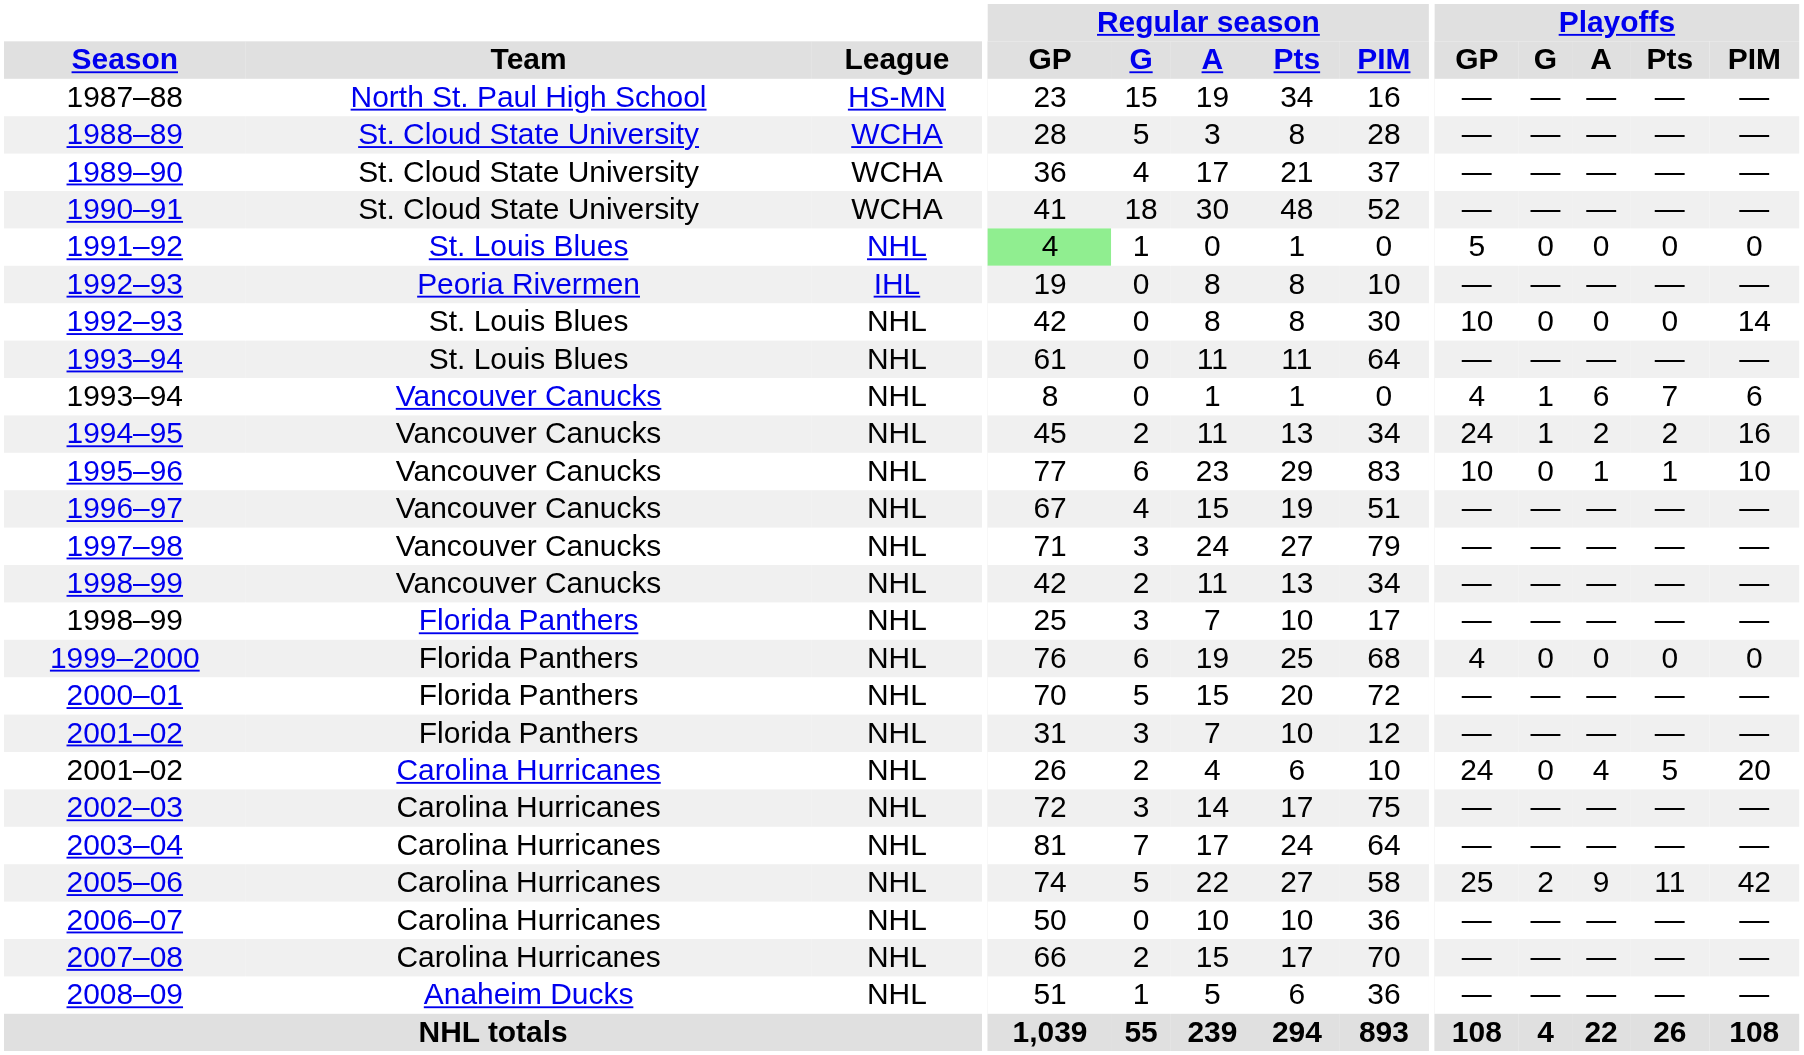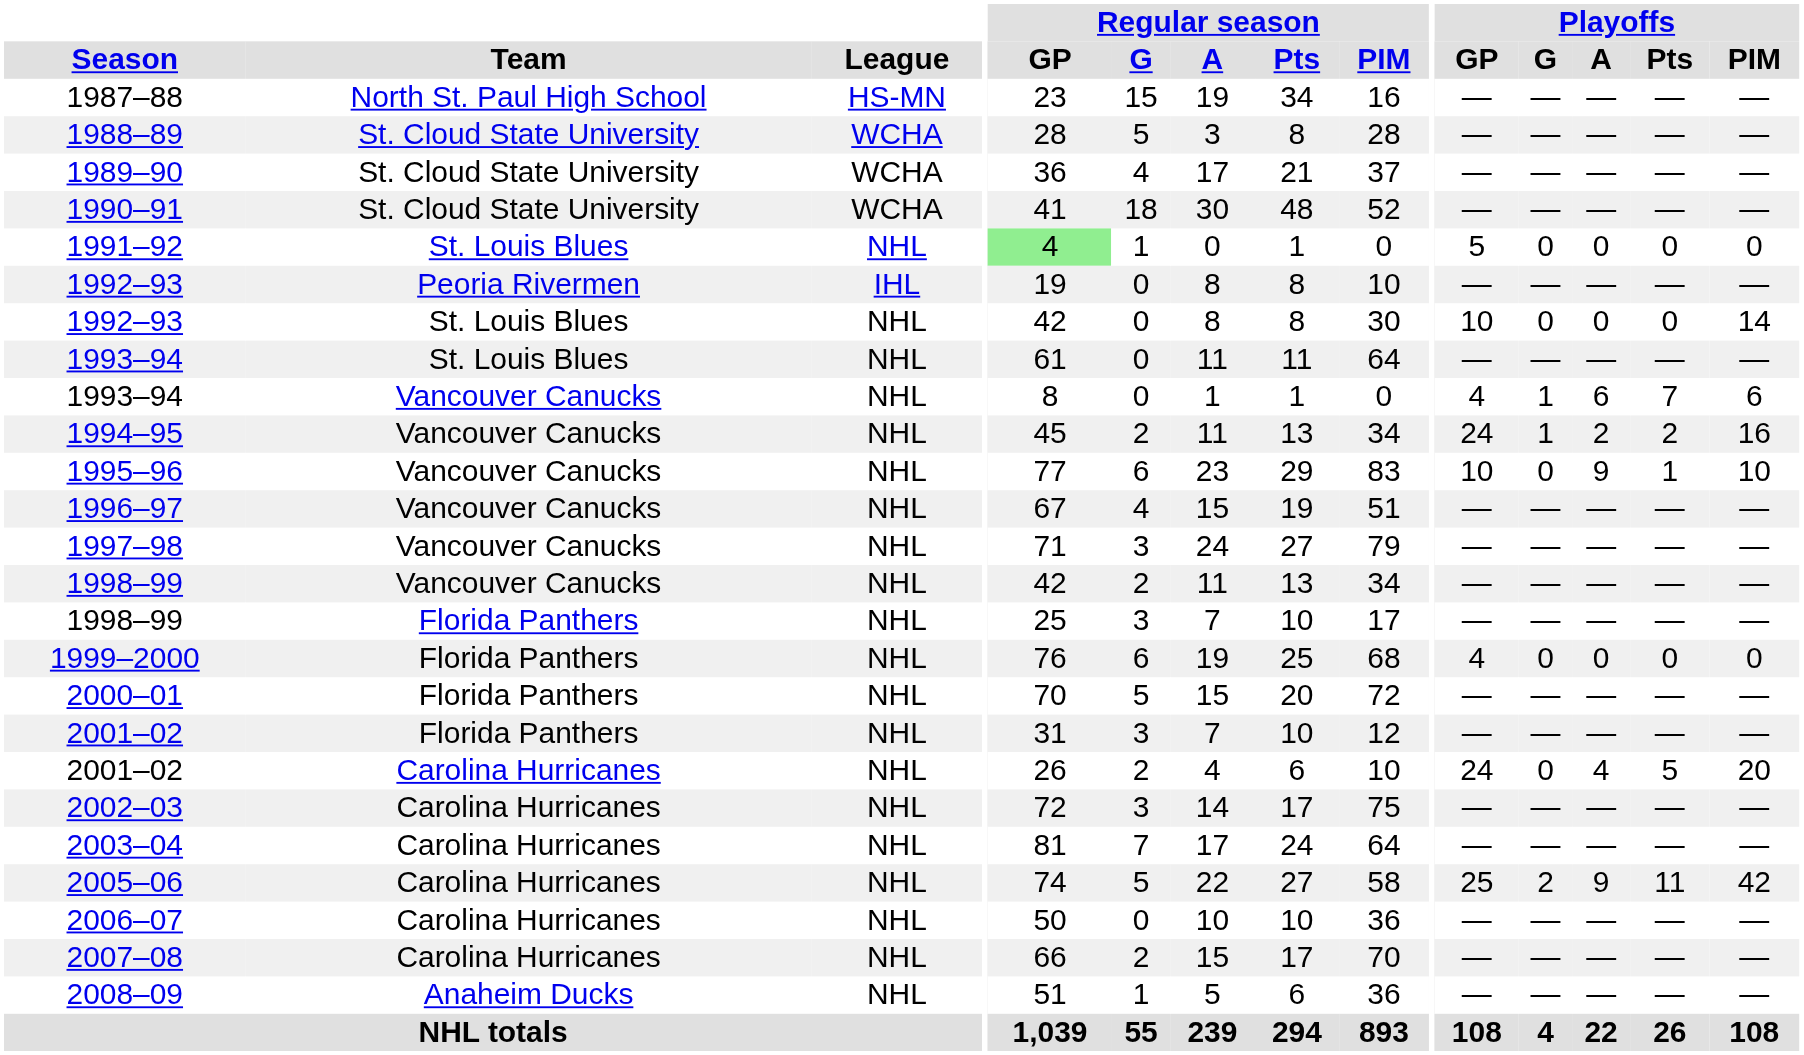 <table border="0" cellpadding="1" cellspacing="0" style="text-align:center; width:60em">
 <tr bgcolor="#e0e0e0">
 <th colspan="3" bgcolor="#ffffff"></th>
 <th rowspan="99" bgcolor="#ffffff"></th>
 <th colspan="5"><a href='#'>Regular season</a></th>
 <th rowspan="99" bgcolor="#ffffff"></th>
 <th colspan="5"><a href='#'>Playoffs</a></th>
 </tr>
 <tr bgcolor="#e0e0e0">
 <th><a href='#'>Season</a></th>
 <th>Team</th>
 <th>League</th>
 <th>GP</th>
 <th><a href='#'>G</a></th>
 <th><a href='#'>A</a></th>
 <th><a href='#'>Pts</a></th>
 <th><a href='#'>PIM</a></th>
 <th>GP</th>
 <th>G</th>
 <th>A</th>
 <th>Pts</th>
 <th>PIM</th>
 </tr>
 <tr>
 <td>1987–88</td>
 <td><a href='#'>North St. Paul High School</a></td>
 <td><a href='#'>HS-MN</a></td>
 <td>23</td>
 <td>15</td>
 <td>19</td>
 <td>34</td>
 <td>16</td>
 <td>—</td>
 <td>—</td>
 <td>—</td>
 <td>—</td>
 <td>—</td>
 </tr>
 <tr bgcolor="#f0f0f0">
 <td><a href='#'>1988–89</a></td>
 <td><a href='#'>St. Cloud State University</a></td>
 <td><a href='#'>WCHA</a></td>
 <td>28</td>
 <td>5</td>
 <td>3</td>
 <td>8</td>
 <td>28</td>
 <td>—</td>
 <td>—</td>
 <td>—</td>
 <td>—</td>
 <td>—</td>
 </tr>
 <tr>
 <td><a href='#'>1989–90</a></td>
 <td>St. Cloud State University</td>
 <td>WCHA</td>
 <td>36</td>
 <td>4</td>
 <td>17</td>
 <td>21</td>
 <td>37</td>
 <td>—</td>
 <td>—</td>
 <td>—</td>
 <td>—</td>
 <td>—</td>
 </tr>
 <tr bgcolor="#f0f0f0">
 <td><a href='#'>1990–91</a></td>
 <td>St. Cloud State University</td>
 <td>WCHA</td>
 <td>41</td>
 <td>18</td>
 <td>30</td>
 <td>48</td>
 <td>52</td>
 <td>—</td>
 <td>—</td>
 <td>—</td>
 <td>—</td>
 <td>—</td>
 </tr>
 <tr>
 </tr>
 <tr>
 <td><a href='#'>1991–92</a></td>
 <td><a href='#'>St. Louis Blues</a></td>
 <td><a href='#'>NHL</a></td>
 <td style="background: lightgreen;">4</td>
 <td>1</td>
 <td>0</td>
 <td>1</td>
 <td>0</td>
 <td>5</td>
 <td>0</td>
 <td>0</td>
 <td>0</td>
 <td>0</td>
 </tr>
 <tr bgcolor="#f0f0f0">
 <td><a href='#'>1992–93</a></td>
 <td><a href='#'>Peoria Rivermen</a></td>
 <td><a href='#'>IHL</a></td>
 <td>19</td>
 <td>0</td>
 <td>8</td>
 <td>8</td>
 <td>10</td>
 <td>—</td>
 <td>—</td>
 <td>—</td>
 <td>—</td>
 <td>—</td>
 </tr>
 <tr>
 <td><a href='#'>1992–93</a></td>
 <td>St. Louis Blues</td>
 <td>NHL</td>
 <td>42</td>
 <td>0</td>
 <td>8</td>
 <td>8</td>
 <td>30</td>
 <td>10</td>
 <td>0</td>
 <td>0</td>
 <td>0</td>
 <td>14</td>
 </tr>
 <tr bgcolor="#f0f0f0">
 <td><a href='#'>1993–94</a></td>
 <td>St. Louis Blues</td>
 <td>NHL</td>
 <td>61</td>
 <td>0</td>
 <td>11</td>
 <td>11</td>
 <td>64</td>
 <td>—</td>
 <td>—</td>
 <td>—</td>
 <td>—</td>
 <td>—</td>
 </tr>
 <tr>
 <td>1993–94</td>
 <td><a href='#'>Vancouver Canucks</a></td>
 <td>NHL</td>
 <td>8</td>
 <td>0</td>
 <td>1</td>
 <td>1</td>
 <td>0</td>
 <td>4</td>
 <td>1</td>
 <td>6</td>
 <td>7</td>
 <td>6</td>
 </tr>
 <tr bgcolor="#f0f0f0">
 <td><a href='#'>1994–95</a></td>
 <td>Vancouver Canucks</td>
 <td>NHL</td>
 <td>45</td>
 <td>2</td>
 <td>11</td>
 <td>13</td>
 <td>34</td>
 <td>24</td>
 <td>1</td>
 <td>2</td>
 <td>2</td>
 <td>16</td>
 </tr>
 <tr>
 <td><a href='#'>1995–96</a></td>
 <td>Vancouver Canucks</td>
 <td>NHL</td>
 <td>77</td>
 <td>6</td>
 <td>23</td>
 <td>29</td>
 <td>83</td>
 <td>10</td>
 <td>0</td>
-<td>1</td>
+<td>9</td>
 <td>1</td>
 <td>10</td>
 </tr>
 <tr bgcolor="#f0f0f0">
 <td><a href='#'>1996–97</a></td>
 <td>Vancouver Canucks</td>
 <td>NHL</td>
 <td>67</td>
 <td>4</td>
 <td>15</td>
 <td>19</td>
 <td>51</td>
 <td>—</td>
 <td>—</td>
 <td>—</td>
 <td>—</td>
 <td>—</td>
 </tr>
 <tr>
 <td><a href='#'>1997–98</a></td>
 <td>Vancouver Canucks</td>
 <td>NHL</td>
 <td>71</td>
 <td>3</td>
 <td>24</td>
 <td>27</td>
 <td>79</td>
 <td>—</td>
 <td>—</td>
 <td>—</td>
 <td>—</td>
 <td>—</td>
 </tr>
 <tr bgcolor="#f0f0f0">
 <td><a href='#'>1998–99</a></td>
 <td>Vancouver Canucks</td>
 <td>NHL</td>
 <td>42</td>
 <td>2</td>
 <td>11</td>
 <td>13</td>
 <td>34</td>
 <td>—</td>
 <td>—</td>
 <td>—</td>
 <td>—</td>
 <td>—</td>
 </tr>
 <tr>
 <td>1998–99</td>
 <td><a href='#'>Florida Panthers</a></td>
 <td>NHL</td>
 <td>25</td>
 <td>3</td>
 <td>7</td>
 <td>10</td>
 <td>17</td>
 <td>—</td>
 <td>—</td>
 <td>—</td>
 <td>—</td>
 <td>—</td>
 </tr>
 <tr bgcolor="#f0f0f0">
 <td><a href='#'>1999–2000</a></td>
 <td>Florida Panthers</td>
 <td>NHL</td>
 <td>76</td>
 <td>6</td>
 <td>19</td>
 <td>25</td>
 <td>68</td>
 <td>4</td>
 <td>0</td>
 <td>0</td>
 <td>0</td>
 <td>0</td>
 </tr>
 <tr>
 <td><a href='#'>2000–01</a></td>
 <td>Florida Panthers</td>
 <td>NHL</td>
 <td>70</td>
 <td>5</td>
 <td>15</td>
 <td>20</td>
 <td>72</td>
 <td>—</td>
 <td>—</td>
 <td>—</td>
 <td>—</td>
 <td>—</td>
 </tr>
 <tr bgcolor="#f0f0f0">
 <td><a href='#'>2001–02</a></td>
 <td>Florida Panthers</td>
 <td>NHL</td>
 <td>31</td>
 <td>3</td>
 <td>7</td>
 <td>10</td>
 <td>12</td>
 <td>—</td>
 <td>—</td>
 <td>—</td>
 <td>—</td>
 <td>—</td>
 </tr>
 <tr>
 <td>2001–02</td>
 <td><a href='#'>Carolina Hurricanes</a></td>
 <td>NHL</td>
 <td>26</td>
 <td>2</td>
 <td>4</td>
 <td>6</td>
 <td>10</td>
 <td>24</td>
 <td>0</td>
 <td>4</td>
 <td>5</td>
 <td>20</td>
 </tr>
 <tr bgcolor="#f0f0f0">
 <td><a href='#'>2002–03</a></td>
 <td>Carolina Hurricanes</td>
 <td>NHL</td>
 <td>72</td>
 <td>3</td>
 <td>14</td>
 <td>17</td>
 <td>75</td>
 <td>—</td>
 <td>—</td>
 <td>—</td>
 <td>—</td>
 <td>—</td>
 </tr>
 <tr>
 <td><a href='#'>2003–04</a></td>
 <td>Carolina Hurricanes</td>
 <td>NHL</td>
 <td>81</td>
 <td>7</td>
 <td>17</td>
 <td>24</td>
 <td>64</td>
 <td>—</td>
 <td>—</td>
 <td>—</td>
 <td>—</td>
 <td>—</td>
 </tr>
 <tr bgcolor="#f0f0f0">
 <td><a href='#'>2005–06</a></td>
 <td>Carolina Hurricanes</td>
 <td>NHL</td>
 <td>74</td>
 <td>5</td>
 <td>22</td>
 <td>27</td>
 <td>58</td>
 <td>25</td>
 <td>2</td>
 <td>9</td>
 <td>11</td>
 <td>42</td>
 </tr>
 <tr>
 <td><a href='#'>2006–07</a></td>
 <td>Carolina Hurricanes</td>
 <td>NHL</td>
 <td>50</td>
 <td>0</td>
 <td>10</td>
 <td>10</td>
 <td>36</td>
 <td>—</td>
 <td>—</td>
 <td>—</td>
 <td>—</td>
 <td>—</td>
 </tr>
 <tr bgcolor="#f0f0f0">
 <td><a href='#'>2007–08</a></td>
 <td>Carolina Hurricanes</td>
 <td>NHL</td>
 <td>66</td>
 <td>2</td>
 <td>15</td>
 <td>17</td>
 <td>70</td>
 <td>—</td>
 <td>—</td>
 <td>—</td>
 <td>—</td>
 <td>—</td>
 </tr>
 <tr>
 <td><a href='#'>2008–09</a></td>
 <td><a href='#'>Anaheim Ducks</a></td>
 <td>NHL</td>
 <td>51</td>
 <td>1</td>
 <td>5</td>
 <td>6</td>
 <td>36</td>
 <td>—</td>
 <td>—</td>
 <td>—</td>
 <td>—</td>
 <td>—</td>
 </tr>
 <tr bgcolor="#e0e0e0">
 <th colspan="3">NHL totals</th>
 <th>1,039</th>
 <th>55</th>
 <th>239</th>
 <th>294</th>
 <th>893</th>
 <th>108</th>
 <th>4</th>
 <th>22</th>
 <th>26</th>
 <th>108</th>
 </tr>
 </table>
